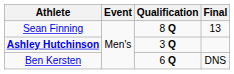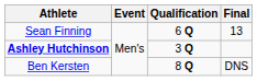 <table class="wikitable" style="font-size:90%;text-align:center">
 <tr>
 <th>Athlete</th>
 <th>Event</th>
 <th>Qualification</th>
 <th>Final</th>
 </tr>
 <tr>
 <td><a href='#'>Sean Finning</a></td>
 <td rowspan=3>Men's</td>
-<td>8 <strong>Q</strong></td>
+<td>6 <strong>Q</strong></td>
 <td>13</td>
 </tr>
 <tr>
 <td><strong><a href='#'>Ashley Hutchinson</a></strong></td>
 <td>3 <strong>Q</strong></td>
 <td></td>
 </tr>
 <tr>
 <td><a href='#'>Ben Kersten</a></td>
-<td>6 <strong>Q</strong></td>
+<td>8 <strong>Q</strong></td>
 <td>DNS</td>
 </tr>
 </table>
